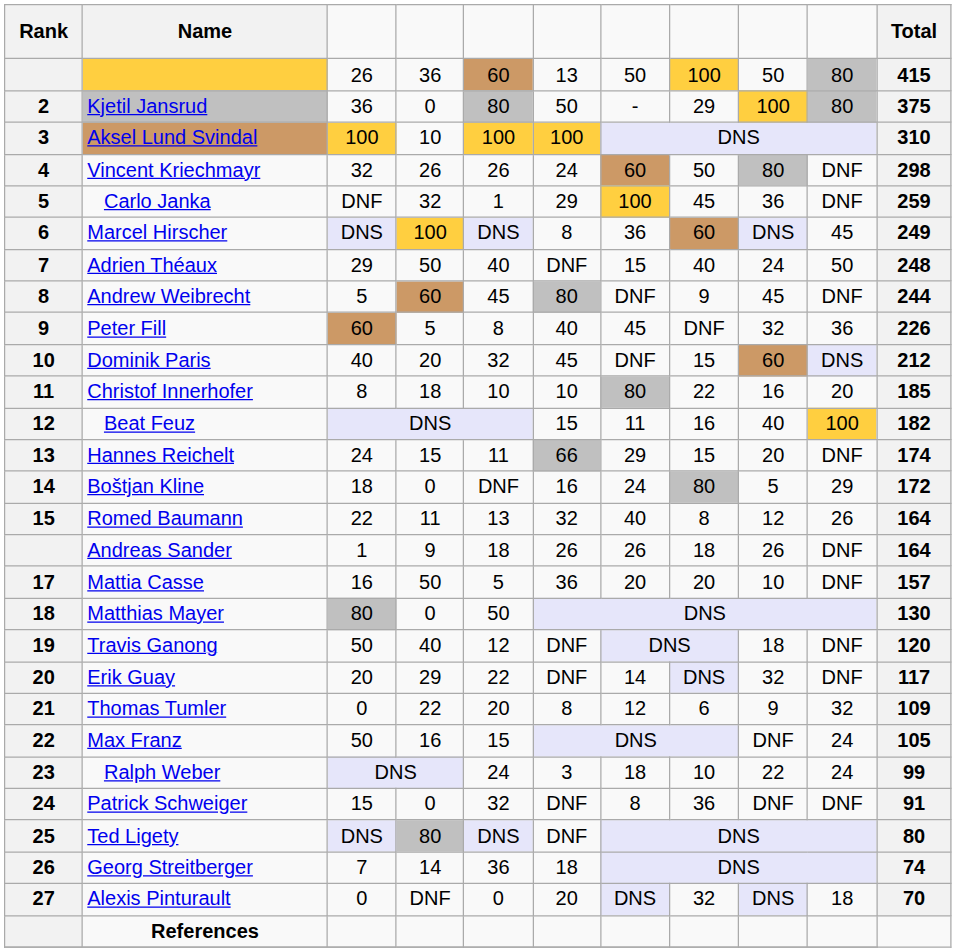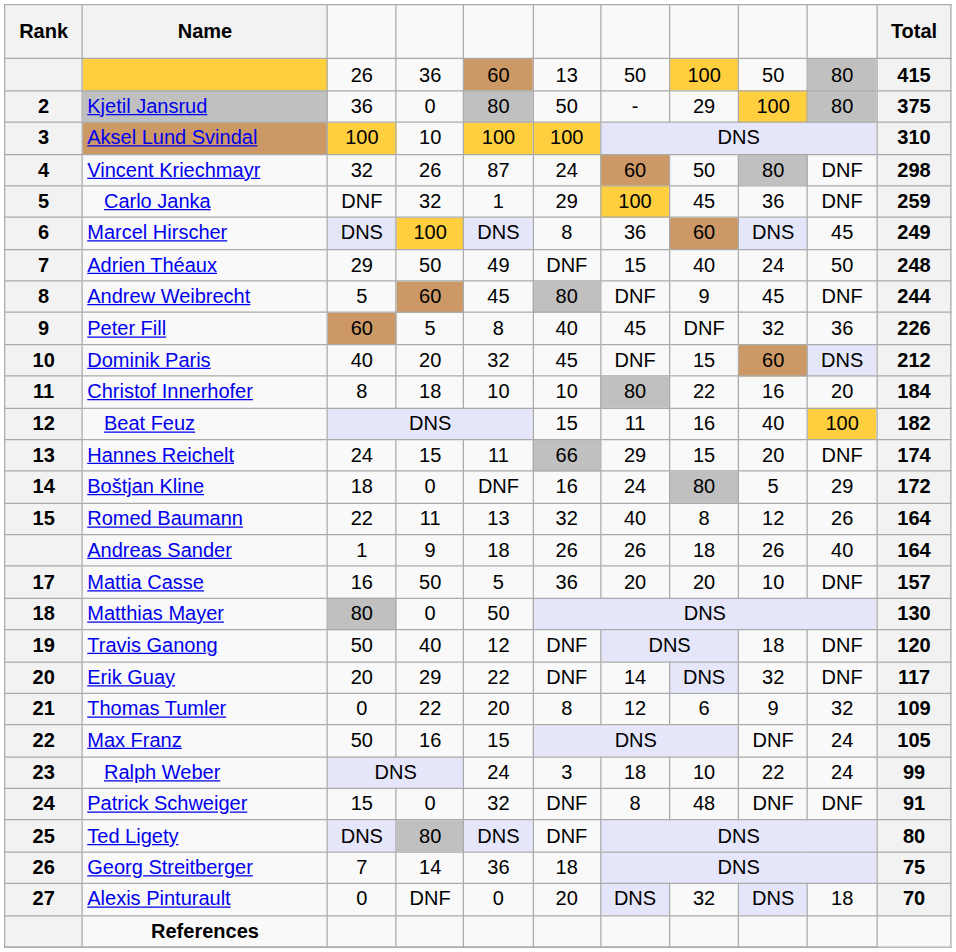 <table class="wikitable" width=60% style="font-size:100%; text-align:center;">
 <tr>
 <th>Rank</th>
 <th>Name</th>
 <td><br> </td>
 <td><br> </td>
 <td><br> </td>
 <td><br> </td>
 <td><br> </td>
 <td><br> </td>
 <td><br> </td>
 <td><br>   </td>
 <th>Total</th>
 </tr>
 <tr>
 <th></th>
 <td align=left bgcolor=ffcf40></td>
 <td>26</td>
 <td>36</td>
 <td bgcolor=cc9966>60</td>
 <td>13</td>
 <td>50</td>
 <td bgcolor=ffcf40>100</td>
 <td>50</td>
 <td bgcolor=c0c0c0>80</td>
 <th>415</th>
 </tr>
 <tr>
 <th>2</th>
 <td align=left bgcolor=c0c0c0> <a href='#'>Kjetil Jansrud</a></td>
 <td>36</td>
 <td>0</td>
 <td bgcolor=c0c0c0>80</td>
 <td>50</td>
 <td>-</td>
 <td>29</td>
 <td bgcolor=ffcf40>100</td>
 <td bgcolor=c0c0c0>80</td>
 <th>375</th>
 </tr>
 <tr>
 <th>3</th>
 <td align=left bgcolor=cc9966> <a href='#'>Aksel Lund Svindal</a></td>
 <td bgcolor=ffcf40>100</td>
 <td>10</td>
 <td bgcolor=ffcf40>100</td>
 <td bgcolor=ffcf40>100</td>
 <td colspan=4 bgcolor=lavender>DNS</td>
 <th>310</th>
 </tr>
 <tr>
 <th>4</th>
 <td align=left> <a href='#'>Vincent Kriechmayr</a></td>
 <td>32</td>
 <td>26</td>
-<td>26</td>
+<td>87</td>
 <td>24</td>
 <td bgcolor=cc9966>60</td>
 <td>50</td>
 <td bgcolor=c0c0c0>80</td>
 <td>DNF</td>
 <th>298</th>
 </tr>
 <tr>
 <th>5</th>
 <td align=left>   <a href='#'>Carlo Janka</a></td>
 <td>DNF</td>
 <td>32</td>
 <td>1</td>
 <td>29</td>
 <td bgcolor=ffcf40>100</td>
 <td>45</td>
 <td>36</td>
 <td>DNF</td>
 <th>259</th>
 </tr>
 <tr>
 <th>6</th>
 <td align=left> <a href='#'>Marcel Hirscher</a></td>
 <td bgcolor=lavender>DNS</td>
 <td bgcolor=ffcf40>100</td>
 <td bgcolor=lavender>DNS</td>
 <td>8</td>
 <td>36</td>
 <td bgcolor=cc9966>60</td>
 <td bgcolor=lavender>DNS</td>
 <td>45</td>
 <th>249</th>
 </tr>
 <tr>
 <th>7</th>
 <td align=left> <a href='#'>Adrien Théaux</a></td>
 <td>29</td>
 <td>50</td>
-<td>40</td>
+<td>49</td>
 <td>DNF</td>
 <td>15</td>
 <td>40</td>
 <td>24</td>
 <td>50</td>
 <th>248</th>
 </tr>
 <tr>
 <th>8</th>
 <td align=left> <a href='#'>Andrew Weibrecht</a></td>
 <td>5</td>
 <td bgcolor=cc9966>60</td>
 <td>45</td>
 <td bgcolor=c0c0c0>80</td>
 <td>DNF</td>
 <td>9</td>
 <td>45</td>
 <td>DNF</td>
 <th>244</th>
 </tr>
 <tr>
 <th>9</th>
 <td align=left> <a href='#'>Peter Fill</a></td>
 <td bgcolor=cc9966>60</td>
 <td>5</td>
 <td>8</td>
 <td>40</td>
 <td>45</td>
 <td>DNF</td>
 <td>32</td>
 <td>36</td>
 <th>226</th>
 </tr>
 <tr>
 <th>10</th>
 <td align=left> <a href='#'>Dominik Paris</a></td>
 <td>40</td>
 <td>20</td>
 <td>32</td>
 <td>45</td>
 <td>DNF</td>
 <td>15</td>
 <td bgcolor=cc9966>60</td>
 <td bgcolor=lavender>DNS</td>
 <th>212</th>
 </tr>
 <tr>
 <th>11</th>
 <td align=left> <a href='#'>Christof Innerhofer</a></td>
 <td>8</td>
 <td>18</td>
 <td>10</td>
 <td>10</td>
 <td bgcolor=c0c0c0>80</td>
 <td>22</td>
 <td>16</td>
 <td>20</td>
-<th>185</th>
+<th>184</th>
 </tr>
 <tr>
 <th>12</th>
 <td align=left>   <a href='#'>Beat Feuz</a></td>
 <td colspan=3 bgcolor=lavender>DNS</td>
 <td>15</td>
 <td>11</td>
 <td>16</td>
 <td>40</td>
 <td bgcolor=ffcf40>100</td>
 <th>182</th>
 </tr>
 <tr>
 <th>13</th>
 <td align=left> <a href='#'>Hannes Reichelt</a></td>
 <td>24</td>
 <td>15</td>
 <td>11</td>
 <td bgcolor=c0c0c0>66</td>
 <td>29</td>
 <td>15</td>
 <td>20</td>
 <td>DNF</td>
 <th>174</th>
 </tr>
 <tr>
 <th>14</th>
 <td align=left> <a href='#'>Boštjan Kline</a></td>
 <td>18</td>
 <td>0</td>
 <td>DNF</td>
 <td>16</td>
 <td>24</td>
 <td bgcolor=c0c0c0>80</td>
 <td>5</td>
 <td>29</td>
 <th>172</th>
 </tr>
 <tr>
 <th>15</th>
 <td align=left> <a href='#'>Romed Baumann</a></td>
 <td>22</td>
 <td>11</td>
 <td>13</td>
 <td>32</td>
 <td>40</td>
 <td>8</td>
 <td>12</td>
 <td>26</td>
 <th>164</th>
 </tr>
 <tr>
 <th></th>
 <td align=left> <a href='#'>Andreas Sander</a></td>
 <td>1</td>
 <td>9</td>
 <td>18</td>
 <td>26</td>
 <td>26</td>
 <td>18</td>
 <td>26</td>
-<td>DNF</td>
+<td>40</td>
 <th>164</th>
 </tr>
 <tr>
 <th>17</th>
 <td align=left> <a href='#'>Mattia Casse</a></td>
 <td>16</td>
 <td>50</td>
 <td>5</td>
 <td>36</td>
 <td>20</td>
 <td>20</td>
 <td>10</td>
 <td>DNF</td>
 <th>157</th>
 </tr>
 <tr>
 <th>18</th>
 <td align=left> <a href='#'>Matthias Mayer</a></td>
 <td bgcolor=c0c0c0>80</td>
 <td>0</td>
 <td>50</td>
 <td colspan=5 bgcolor=lavender>DNS</td>
 <th>130</th>
 </tr>
 <tr>
 <th>19</th>
 <td align=left> <a href='#'>Travis Ganong</a></td>
 <td>50</td>
 <td>40</td>
 <td>12</td>
 <td>DNF</td>
 <td colspan=2 bgcolor=lavender>DNS</td>
 <td>18</td>
 <td>DNF</td>
 <th>120</th>
 </tr>
 <tr>
 <th>20</th>
 <td align=left> <a href='#'>Erik Guay</a></td>
 <td>20</td>
 <td>29</td>
 <td>22</td>
 <td>DNF</td>
 <td>14</td>
 <td bgcolor=lavender>DNS</td>
 <td>32</td>
 <td>DNF</td>
 <th>117</th>
 </tr>
 <tr>
 <th>21</th>
 <td align=left> <a href='#'>Thomas Tumler</a></td>
 <td>0</td>
 <td>22</td>
 <td>20</td>
 <td>8</td>
 <td>12</td>
 <td>6</td>
 <td>9</td>
 <td>32</td>
 <th>109</th>
 </tr>
 <tr>
 <th>22</th>
 <td align=left> <a href='#'>Max Franz</a></td>
 <td>50</td>
 <td>16</td>
 <td>15</td>
 <td colspan=3 bgcolor=lavender>DNS</td>
 <td>DNF</td>
 <td>24</td>
 <th>105</th>
 </tr>
 <tr>
 <th>23</th>
 <td align=left>   <a href='#'>Ralph Weber</a></td>
 <td colspan=2 bgcolor=lavender>DNS</td>
 <td>24</td>
 <td>3</td>
 <td>18</td>
 <td>10</td>
 <td>22</td>
 <td>24</td>
 <th>99</th>
 </tr>
 <tr>
 <th>24</th>
 <td align=left> <a href='#'>Patrick Schweiger</a></td>
 <td>15</td>
 <td>0</td>
 <td>32</td>
 <td>DNF</td>
 <td>8</td>
-<td>36</td>
+<td>48</td>
 <td>DNF</td>
 <td>DNF</td>
 <th>91</th>
 </tr>
 <tr>
 <th>25</th>
 <td align=left> <a href='#'>Ted Ligety</a></td>
 <td bgcolor=lavender>DNS</td>
 <td bgcolor=c0c0c0>80</td>
 <td bgcolor=lavender>DNS</td>
 <td>DNF</td>
 <td colspan=4 bgcolor=lavender>DNS</td>
 <th>80</th>
 </tr>
 <tr>
 <th>26</th>
 <td align=left> <a href='#'>Georg Streitberger</a></td>
 <td>7</td>
 <td>14</td>
 <td>36</td>
 <td>18</td>
 <td colspan=4 bgcolor=lavender>DNS</td>
-<th>74</th>
+<th>75</th>
 </tr>
 <tr>
 <th>27</th>
 <td align=left> <a href='#'>Alexis Pinturault</a></td>
 <td>0</td>
 <td>DNF</td>
 <td>0</td>
 <td>20</td>
 <td bgcolor=lavender>DNS</td>
 <td>32</td>
 <td bgcolor=lavender>DNS</td>
 <td>18</td>
 <th>70</th>
 </tr>
 <tr>
 <th></th>
 <td align=center><strong>References</strong></td>
 <td></td>
 <td></td>
 <td></td>
 <td></td>
 <td></td>
 <td></td>
 <td></td>
 <td></td>
 </tr>
 <tr>
 </tr>
 </table>
